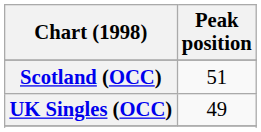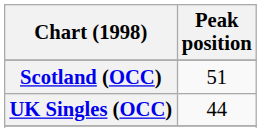 <table class="wikitable sortable plainrowheaders" style="text-align:center">
 <tr>
 <th scope="col">Chart (1998)</th>
 <th scope="col">Peak<br>position</th>
 </tr>
 <tr>
 </tr>
 <tr>
 <th scope="row"><a href='#'>Scotland</a> (<a href='#'>OCC</a>)</th>
 <td>51</td>
 </tr>
 <tr>
 <th scope="row"><a href='#'>UK Singles</a> (<a href='#'>OCC</a>)</th>
-<td>49</td>
+<td>44</td>
 </tr>
 <tr>
 </tr>
 <tr>
 </tr>
 <tr>
 </tr>
 </table>
